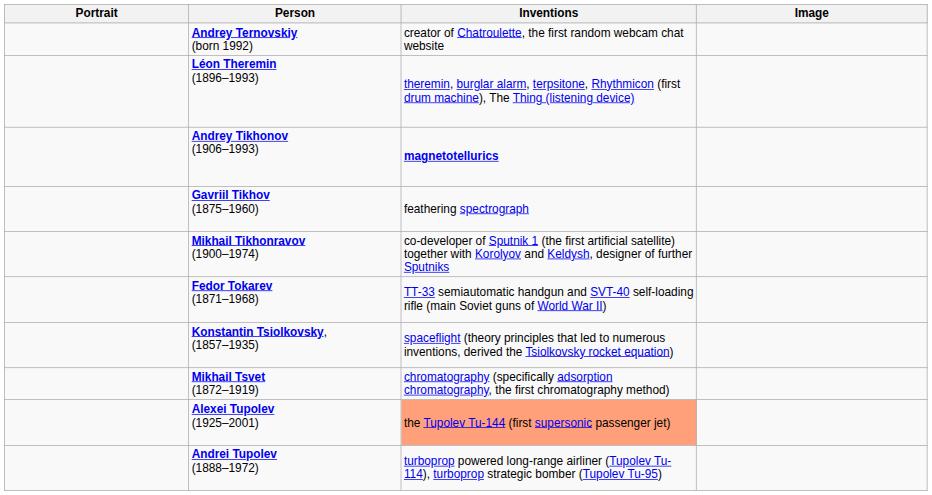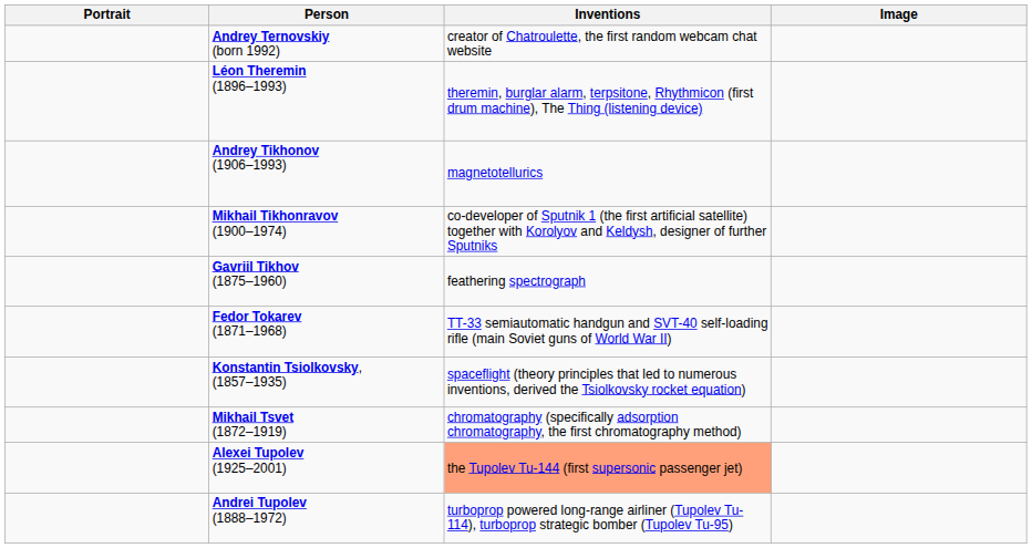 <table class="wikitable">
 <tr style="background:#ccc;">
 <th width=20%>Portrait</th>
 <th width=23%>Person</th>
 <th width=32%>Inventions</th>
 <th width=25%>Image</th>
 </tr>
 <tr>
 <td align=center></td>
 <td><strong><a href='#'>Andrey Ternovskiy</a></strong><br> (born 1992)<br></td>
 <td>creator of <a href='#'>Chatroulette</a>, the first random webcam chat website</td>
 <td align=center></td>
 </tr>
 <tr>
 <td align=center></td>
 <td><strong><a href='#'>Léon Theremin</a></strong><br> (1896–1993)<br><br> <br><br></td>
 <td><a href='#'>theremin</a>, <a href='#'>burglar alarm</a>, <a href='#'>terpsitone</a>, <a href='#'>Rhythmicon</a> (first <a href='#'>drum machine</a>), The <a href='#'>Thing (listening device)</a></td>
 <td align=center></td>
 </tr>
 <tr>
 <td align=center></td>
 <td><strong><a href='#'>Andrey Tikhonov</a></strong><br> (1906–1993)<br><br><br></td>
-<td><strong><a href='#'>magnetotellurics</a></strong></td>
+<td><a href='#'>magnetotellurics</a></td>
+<td align=center></td>
+</tr>
+<tr>
+<td align=center></td>
+<td><strong><a href='#'>Mikhail Tikhonravov</a></strong><br> (1900–1974)<br><br></td>
+<td>co-developer of <a href='#'>Sputnik 1</a> (the first artificial satellite) together with <a href='#'>Korolyov</a> and <a href='#'>Keldysh</a>, designer of further <a href='#'>Sputniks</a></td>
 <td align=center></td>
 </tr>
 <tr>
 <td align=center></td>
 <td><strong><a href='#'>Gavriil Tikhov</a></strong><br> (1875–1960)<br> <br> </td>
 <td>feathering <a href='#'>spectrograph</a></td>
-<td align=center></td>
-</tr>
-<tr>
-<td align=center></td>
-<td><strong><a href='#'>Mikhail Tikhonravov</a></strong><br> (1900–1974)<br><br></td>
-<td>co-developer of <a href='#'>Sputnik 1</a> (the first artificial satellite) together with <a href='#'>Korolyov</a> and <a href='#'>Keldysh</a>, designer of further <a href='#'>Sputniks</a></td>
 <td align=center></td>
 </tr>
 <tr>
 <td align=center></td>
 <td><strong><a href='#'>Fedor Tokarev</a></strong><br> (1871–1968)<br> <br> </td>
 <td><a href='#'>TT-33</a> semiautomatic handgun and <a href='#'>SVT-40</a> self-loading rifle (main Soviet guns of <a href='#'>World War II</a>)</td>
 <td align=center></td>
 </tr>
 <tr>
 <td align=center></td>
 <td><strong><a href='#'>Konstantin Tsiolkovsky</a></strong>,<br> (1857–1935)<br><br> </td>
 <td><a href='#'>spaceflight</a> (theory principles that led to numerous inventions, derived the <a href='#'>Tsiolkovsky rocket equation</a>)</td>
 <td align=center></td>
 </tr>
 <tr>
 <td align=center></td>
 <td><strong><a href='#'>Mikhail Tsvet</a></strong><br> (1872–1919)<br> </td>
 <td><a href='#'>chromatography</a> (specifically <a href='#'>adsorption chromatography</a>, the first chromatography method)</td>
 <td align=center></td>
 </tr>
 <tr>
 <td align=center></td>
 <td><strong><a href='#'>Alexei Tupolev</a></strong><br> (1925–2001)<br> <br></td>
 <td style="background: lightsalmon;">the <a href='#'>Tupolev Tu-144</a> (first <a href='#'>supersonic</a> passenger jet)</td>
 <td align=center></td>
 </tr>
 <tr>
 <td align=center></td>
 <td><strong><a href='#'>Andrei Tupolev</a></strong><br> (1888–1972)<br> <br> </td>
 <td><a href='#'>turboprop</a> powered long-range airliner (<a href='#'>Tupolev Tu-114</a>), <a href='#'>turboprop</a> strategic bomber (<a href='#'>Tupolev Tu-95</a>)</td>
 <td align=center></td>
 </tr>
 </table>
